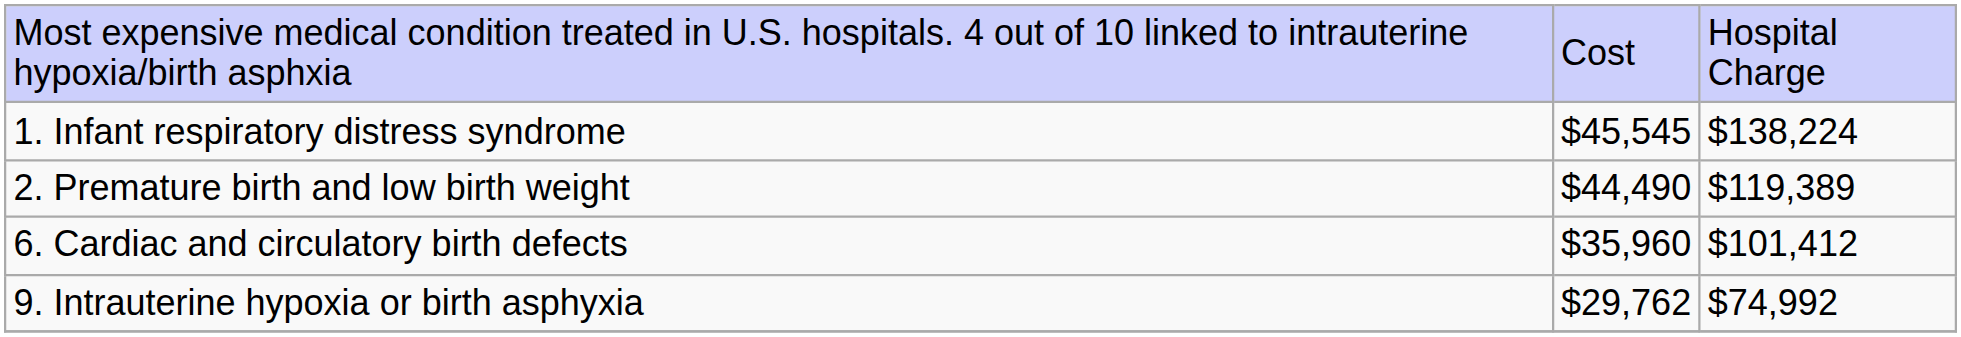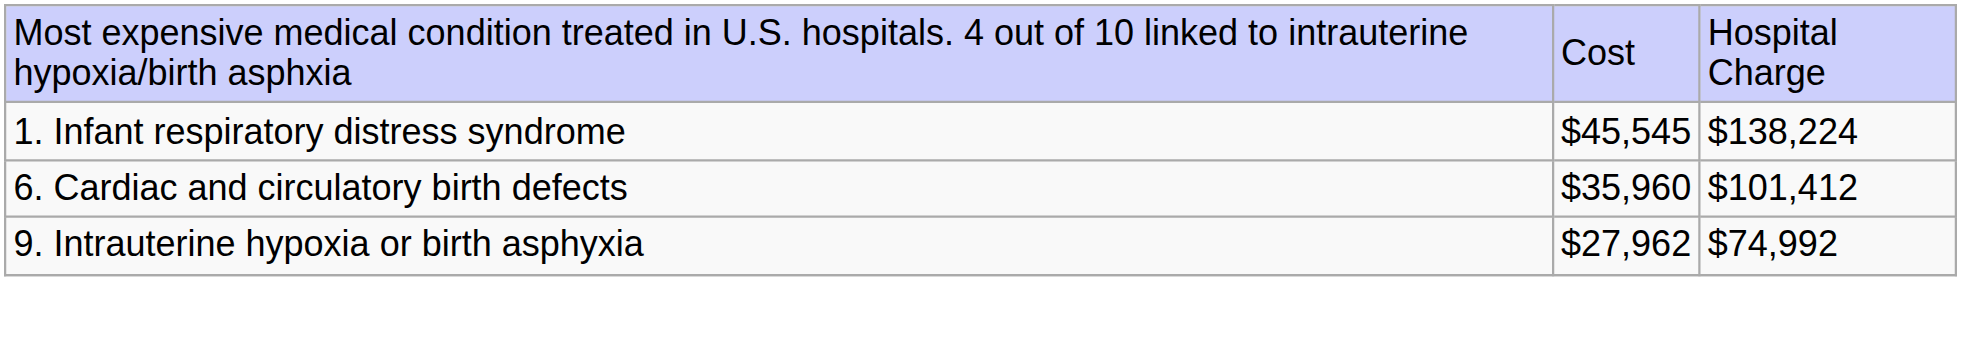 <table class="wikitable">
 <tr bgcolor="#CCCffC">
 <td>Most expensive medical condition treated in U.S. hospitals. 4 out of 10 linked to intrauterine hypoxia/birth asphxia</td>
 <td>Cost</td>
 <td>Hospital Charge</td>
 </tr>
 <tr>
 <td>1. Infant respiratory distress syndrome</td>
 <td>$45,545</td>
 <td>$138,224</td>
 </tr>
 <tr>
-<td>2. Premature birth and low birth weight</td>
-<td>$44,490</td>
-<td>$119,389</td>
-</tr>
-<tr>
 <td>6. Cardiac and circulatory birth defects</td>
 <td>$35,960</td>
 <td>$101,412</td>
 </tr>
 <tr>
 <td>9. Intrauterine hypoxia or birth asphyxia</td>
-<td>$29,762</td>
+<td>$27,962</td>
 <td>$74,992</td>
 </tr>
 <tr>
 </tr>
 </table>
